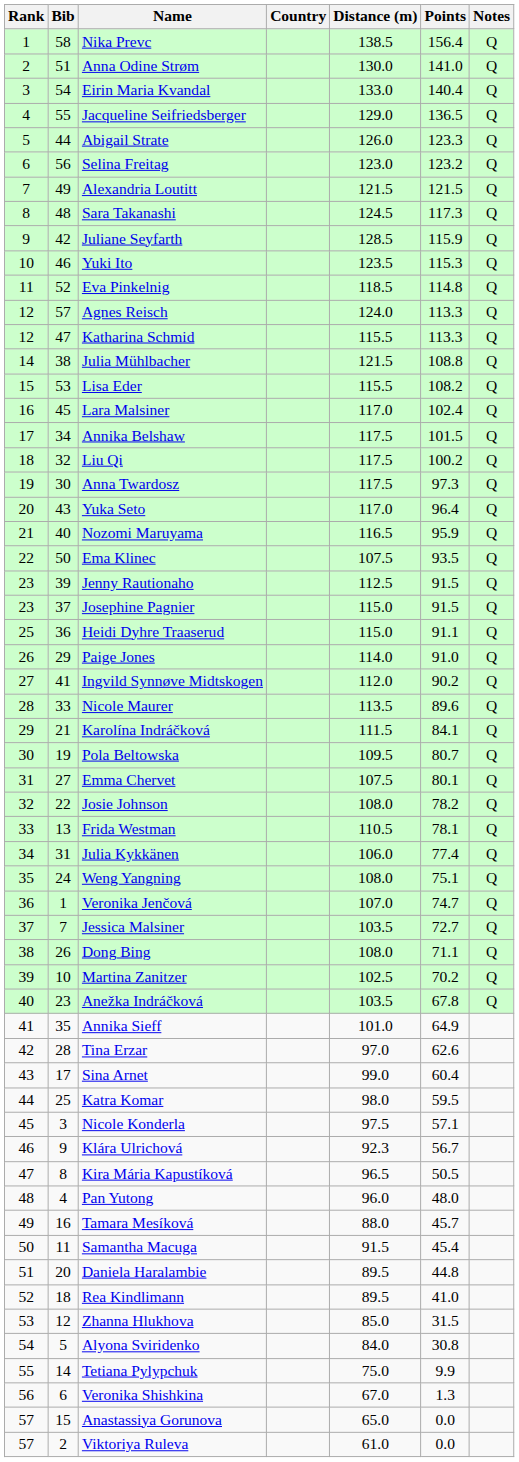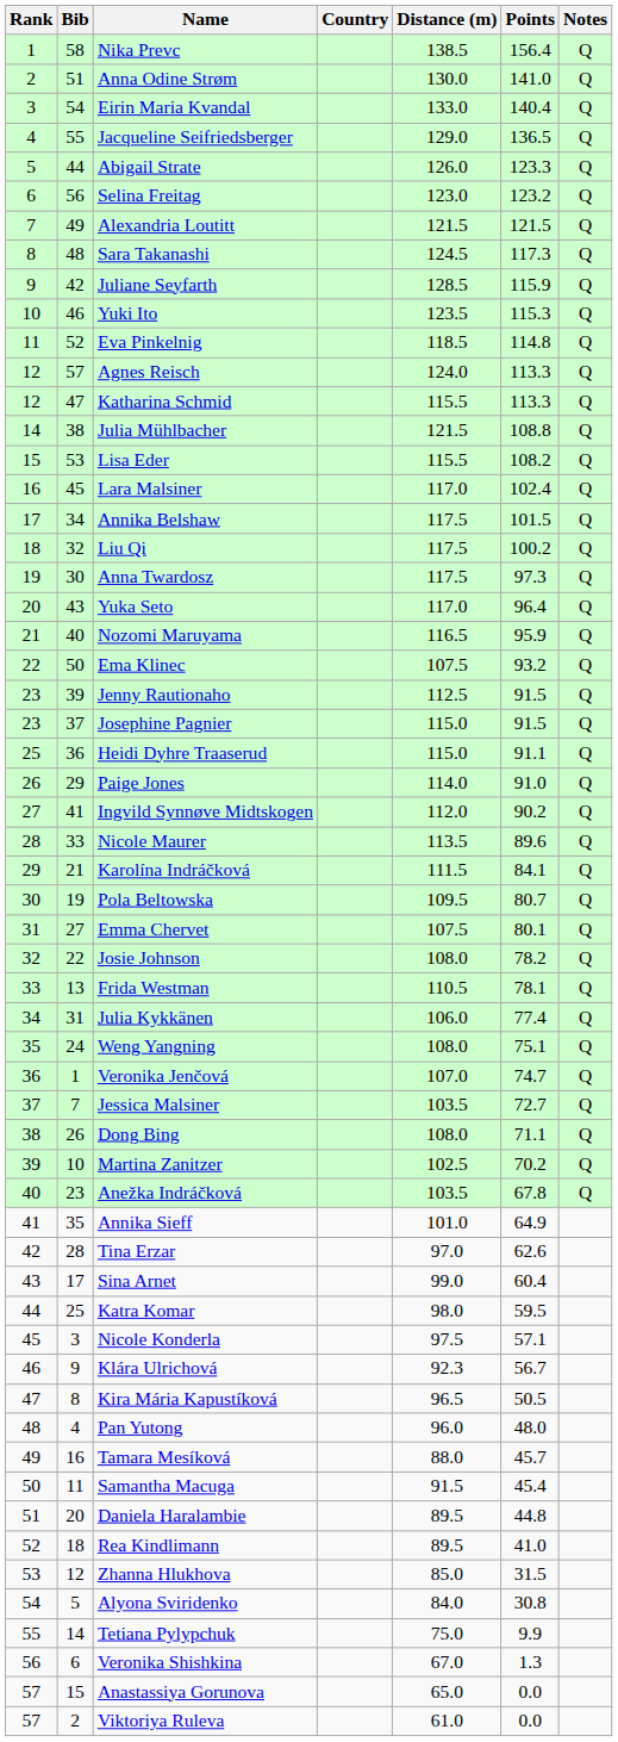 <table class="wikitable sortable" style="text-align:center">
 <tr>
 <th>Rank</th>
 <th>Bib</th>
 <th>Name</th>
 <th>Country</th>
 <th>Distance (m)</th>
 <th>Points</th>
 <th>Notes</th>
 </tr>
 <tr bgcolor=ccffcc>
 <td>1</td>
 <td>58</td>
 <td align=left><a href='#'>Nika Prevc</a></td>
 <td align=left></td>
 <td>138.5</td>
 <td>156.4</td>
 <td>Q</td>
 </tr>
 <tr bgcolor=ccffcc>
 <td>2</td>
 <td>51</td>
 <td align=left><a href='#'>Anna Odine Strøm</a></td>
 <td align=left></td>
 <td>130.0</td>
 <td>141.0</td>
 <td>Q</td>
 </tr>
 <tr bgcolor=ccffcc>
 <td>3</td>
 <td>54</td>
 <td align=left><a href='#'>Eirin Maria Kvandal</a></td>
 <td align=left></td>
 <td>133.0</td>
 <td>140.4</td>
 <td>Q</td>
 </tr>
 <tr bgcolor=ccffcc>
 <td>4</td>
 <td>55</td>
 <td align=left><a href='#'>Jacqueline Seifriedsberger</a></td>
 <td align=left></td>
 <td>129.0</td>
 <td>136.5</td>
 <td>Q</td>
 </tr>
 <tr bgcolor=ccffcc>
 <td>5</td>
 <td>44</td>
 <td align=left><a href='#'>Abigail Strate</a></td>
 <td align=left></td>
 <td>126.0</td>
 <td>123.3</td>
 <td>Q</td>
 </tr>
 <tr bgcolor=ccffcc>
 <td>6</td>
 <td>56</td>
 <td align=left><a href='#'>Selina Freitag</a></td>
 <td align=left></td>
 <td>123.0</td>
 <td>123.2</td>
 <td>Q</td>
 </tr>
 <tr bgcolor=ccffcc>
 <td>7</td>
 <td>49</td>
 <td align=left><a href='#'>Alexandria Loutitt</a></td>
 <td align=left></td>
 <td>121.5</td>
 <td>121.5</td>
 <td>Q</td>
 </tr>
 <tr bgcolor=ccffcc>
 <td>8</td>
 <td>48</td>
 <td align=left><a href='#'>Sara Takanashi</a></td>
 <td align=left></td>
 <td>124.5</td>
 <td>117.3</td>
 <td>Q</td>
 </tr>
 <tr bgcolor=ccffcc>
 <td>9</td>
 <td>42</td>
 <td align=left><a href='#'>Juliane Seyfarth</a></td>
 <td align=left></td>
 <td>128.5</td>
 <td>115.9</td>
 <td>Q</td>
 </tr>
 <tr bgcolor=ccffcc>
 <td>10</td>
 <td>46</td>
 <td align=left><a href='#'>Yuki Ito</a></td>
 <td align=left></td>
 <td>123.5</td>
 <td>115.3</td>
 <td>Q</td>
 </tr>
 <tr bgcolor=ccffcc>
 <td>11</td>
 <td>52</td>
 <td align=left><a href='#'>Eva Pinkelnig</a></td>
 <td align=left></td>
 <td>118.5</td>
 <td>114.8</td>
 <td>Q</td>
 </tr>
 <tr bgcolor=ccffcc>
 <td>12</td>
 <td>57</td>
 <td align=left><a href='#'>Agnes Reisch</a></td>
 <td align=left></td>
 <td>124.0</td>
 <td>113.3</td>
 <td>Q</td>
 </tr>
 <tr bgcolor=ccffcc>
 <td>12</td>
 <td>47</td>
 <td align=left><a href='#'>Katharina Schmid</a></td>
 <td align=left></td>
 <td>115.5</td>
 <td>113.3</td>
 <td>Q</td>
 </tr>
 <tr bgcolor=ccffcc>
 <td>14</td>
 <td>38</td>
 <td align=left><a href='#'>Julia Mühlbacher</a></td>
 <td align=left></td>
 <td>121.5</td>
 <td>108.8</td>
 <td>Q</td>
 </tr>
 <tr bgcolor=ccffcc>
 <td>15</td>
 <td>53</td>
 <td align=left><a href='#'>Lisa Eder</a></td>
 <td align=left></td>
 <td>115.5</td>
 <td>108.2</td>
 <td>Q</td>
 </tr>
 <tr bgcolor=ccffcc>
 <td>16</td>
 <td>45</td>
 <td align=left><a href='#'>Lara Malsiner</a></td>
 <td align=left></td>
 <td>117.0</td>
 <td>102.4</td>
 <td>Q</td>
 </tr>
 <tr bgcolor=ccffcc>
 <td>17</td>
 <td>34</td>
 <td align=left><a href='#'>Annika Belshaw</a></td>
 <td align=left></td>
 <td>117.5</td>
 <td>101.5</td>
 <td>Q</td>
 </tr>
 <tr bgcolor=ccffcc>
 <td>18</td>
 <td>32</td>
 <td align=left><a href='#'>Liu Qi</a></td>
 <td align=left></td>
 <td>117.5</td>
 <td>100.2</td>
 <td>Q</td>
 </tr>
 <tr bgcolor=ccffcc>
 <td>19</td>
 <td>30</td>
 <td align=left><a href='#'>Anna Twardosz</a></td>
 <td align=left></td>
 <td>117.5</td>
 <td>97.3</td>
 <td>Q</td>
 </tr>
 <tr bgcolor=ccffcc>
 <td>20</td>
 <td>43</td>
 <td align=left><a href='#'>Yuka Seto</a></td>
 <td align=left></td>
 <td>117.0</td>
 <td>96.4</td>
 <td>Q</td>
 </tr>
 <tr bgcolor=ccffcc>
 <td>21</td>
 <td>40</td>
 <td align=left><a href='#'>Nozomi Maruyama</a></td>
 <td align=left></td>
 <td>116.5</td>
 <td>95.9</td>
 <td>Q</td>
 </tr>
 <tr bgcolor=ccffcc>
 <td>22</td>
 <td>50</td>
 <td align=left><a href='#'>Ema Klinec</a></td>
 <td align=left></td>
 <td>107.5</td>
-<td>93.5</td>
+<td>93.2</td>
 <td>Q</td>
 </tr>
 <tr bgcolor=ccffcc>
 <td>23</td>
 <td>39</td>
 <td align=left><a href='#'>Jenny Rautionaho</a></td>
 <td align=left></td>
 <td>112.5</td>
 <td>91.5</td>
 <td>Q</td>
 </tr>
 <tr bgcolor=ccffcc>
 <td>23</td>
 <td>37</td>
 <td align=left><a href='#'>Josephine Pagnier</a></td>
 <td align=left></td>
 <td>115.0</td>
 <td>91.5</td>
 <td>Q</td>
 </tr>
 <tr bgcolor=ccffcc>
 <td>25</td>
 <td>36</td>
 <td align=left><a href='#'>Heidi Dyhre Traaserud</a></td>
 <td align=left></td>
 <td>115.0</td>
 <td>91.1</td>
 <td>Q</td>
 </tr>
 <tr bgcolor=ccffcc>
 <td>26</td>
 <td>29</td>
 <td align=left><a href='#'>Paige Jones</a></td>
 <td align=left></td>
 <td>114.0</td>
 <td>91.0</td>
 <td>Q</td>
 </tr>
 <tr bgcolor=ccffcc>
 <td>27</td>
 <td>41</td>
 <td align=left><a href='#'>Ingvild Synnøve Midtskogen</a></td>
 <td align=left></td>
 <td>112.0</td>
 <td>90.2</td>
 <td>Q</td>
 </tr>
 <tr bgcolor=ccffcc>
 <td>28</td>
 <td>33</td>
 <td align=left><a href='#'>Nicole Maurer</a></td>
 <td align=left></td>
 <td>113.5</td>
 <td>89.6</td>
 <td>Q</td>
 </tr>
 <tr bgcolor=ccffcc>
 <td>29</td>
 <td>21</td>
 <td align=left><a href='#'>Karolína Indráčková</a></td>
 <td align=left></td>
 <td>111.5</td>
 <td>84.1</td>
 <td>Q</td>
 </tr>
 <tr bgcolor=ccffcc>
 <td>30</td>
 <td>19</td>
 <td align=left><a href='#'>Pola Beltowska</a></td>
 <td align=left></td>
 <td>109.5</td>
 <td>80.7</td>
 <td>Q</td>
 </tr>
 <tr bgcolor=ccffcc>
 <td>31</td>
 <td>27</td>
 <td align=left><a href='#'>Emma Chervet</a></td>
 <td align=left></td>
 <td>107.5</td>
 <td>80.1</td>
 <td>Q</td>
 </tr>
 <tr bgcolor=ccffcc>
 <td>32</td>
 <td>22</td>
 <td align=left><a href='#'>Josie Johnson</a></td>
 <td align=left></td>
 <td>108.0</td>
 <td>78.2</td>
 <td>Q</td>
 </tr>
 <tr bgcolor=ccffcc>
 <td>33</td>
 <td>13</td>
 <td align=left><a href='#'>Frida Westman</a></td>
 <td align=left></td>
 <td>110.5</td>
 <td>78.1</td>
 <td>Q</td>
 </tr>
 <tr bgcolor=ccffcc>
 <td>34</td>
 <td>31</td>
 <td align=left><a href='#'>Julia Kykkänen</a></td>
 <td align=left></td>
 <td>106.0</td>
 <td>77.4</td>
 <td>Q</td>
 </tr>
 <tr bgcolor=ccffcc>
 <td>35</td>
 <td>24</td>
 <td align=left><a href='#'>Weng Yangning</a></td>
 <td align=left></td>
 <td>108.0</td>
 <td>75.1</td>
 <td>Q</td>
 </tr>
 <tr bgcolor=ccffcc>
 <td>36</td>
 <td>1</td>
 <td align=left><a href='#'>Veronika Jenčová</a></td>
 <td align=left></td>
 <td>107.0</td>
 <td>74.7</td>
 <td>Q</td>
 </tr>
 <tr bgcolor=ccffcc>
 <td>37</td>
 <td>7</td>
 <td align=left><a href='#'>Jessica Malsiner</a></td>
 <td align=left></td>
 <td>103.5</td>
 <td>72.7</td>
 <td>Q</td>
 </tr>
 <tr bgcolor=ccffcc>
 <td>38</td>
 <td>26</td>
 <td align=left><a href='#'>Dong Bing</a></td>
 <td align=left></td>
 <td>108.0</td>
 <td>71.1</td>
 <td>Q</td>
 </tr>
 <tr bgcolor=ccffcc>
 <td>39</td>
 <td>10</td>
 <td align=left><a href='#'>Martina Zanitzer</a></td>
 <td align=left></td>
 <td>102.5</td>
 <td>70.2</td>
 <td>Q</td>
 </tr>
 <tr bgcolor=ccffcc>
 <td>40</td>
 <td>23</td>
 <td align=left><a href='#'>Anežka Indráčková</a></td>
 <td align=left></td>
 <td>103.5</td>
 <td>67.8</td>
 <td>Q</td>
 </tr>
 <tr>
 <td>41</td>
 <td>35</td>
 <td align=left><a href='#'>Annika Sieff</a></td>
 <td align=left></td>
 <td>101.0</td>
 <td>64.9</td>
 <td></td>
 </tr>
 <tr>
 <td>42</td>
 <td>28</td>
 <td align=left><a href='#'>Tina Erzar</a></td>
 <td align=left></td>
 <td>97.0</td>
 <td>62.6</td>
 <td></td>
 </tr>
 <tr>
 <td>43</td>
 <td>17</td>
 <td align=left><a href='#'>Sina Arnet</a></td>
 <td align=left></td>
 <td>99.0</td>
 <td>60.4</td>
 <td></td>
 </tr>
 <tr>
 <td>44</td>
 <td>25</td>
 <td align=left><a href='#'>Katra Komar</a></td>
 <td align=left></td>
 <td>98.0</td>
 <td>59.5</td>
 <td></td>
 </tr>
 <tr>
 <td>45</td>
 <td>3</td>
 <td align=left><a href='#'>Nicole Konderla</a></td>
 <td align=left></td>
 <td>97.5</td>
 <td>57.1</td>
 <td></td>
 </tr>
 <tr>
 <td>46</td>
 <td>9</td>
 <td align=left><a href='#'>Klára Ulrichová</a></td>
 <td align=left></td>
 <td>92.3</td>
 <td>56.7</td>
 <td></td>
 </tr>
 <tr>
 <td>47</td>
 <td>8</td>
 <td align=left><a href='#'>Kira Mária Kapustíková</a></td>
 <td align=left></td>
 <td>96.5</td>
 <td>50.5</td>
 <td></td>
 </tr>
 <tr>
 <td>48</td>
 <td>4</td>
 <td align=left><a href='#'>Pan Yutong</a></td>
 <td align=left></td>
 <td>96.0</td>
 <td>48.0</td>
 <td></td>
 </tr>
 <tr>
 <td>49</td>
 <td>16</td>
 <td align=left><a href='#'>Tamara Mesíková</a></td>
 <td align=left></td>
 <td>88.0</td>
 <td>45.7</td>
 <td></td>
 </tr>
 <tr>
 <td>50</td>
 <td>11</td>
 <td align=left><a href='#'>Samantha Macuga</a></td>
 <td align=left></td>
 <td>91.5</td>
 <td>45.4</td>
 <td></td>
 </tr>
 <tr>
 <td>51</td>
 <td>20</td>
 <td align=left><a href='#'>Daniela Haralambie</a></td>
 <td align=left></td>
 <td>89.5</td>
 <td>44.8</td>
 <td></td>
 </tr>
 <tr>
 <td>52</td>
 <td>18</td>
 <td align=left><a href='#'>Rea Kindlimann</a></td>
 <td align=left></td>
 <td>89.5</td>
 <td>41.0</td>
 <td></td>
 </tr>
 <tr>
 <td>53</td>
 <td>12</td>
 <td align=left><a href='#'>Zhanna Hlukhova</a></td>
 <td align=left></td>
 <td>85.0</td>
 <td>31.5</td>
 <td></td>
 </tr>
 <tr>
 <td>54</td>
 <td>5</td>
 <td align=left><a href='#'>Alyona Sviridenko</a></td>
 <td align=left></td>
 <td>84.0</td>
 <td>30.8</td>
 <td></td>
 </tr>
 <tr>
 <td>55</td>
 <td>14</td>
 <td align=left><a href='#'>Tetiana Pylypchuk</a></td>
 <td align=left></td>
 <td>75.0</td>
 <td>9.9</td>
 <td></td>
 </tr>
 <tr>
 <td>56</td>
 <td>6</td>
 <td align=left><a href='#'>Veronika Shishkina</a></td>
 <td align=left></td>
 <td>67.0</td>
 <td>1.3</td>
 <td></td>
 </tr>
 <tr>
 <td>57</td>
 <td>15</td>
 <td align=left><a href='#'>Anastassiya Gorunova</a></td>
 <td align=left></td>
 <td>65.0</td>
 <td>0.0</td>
 <td></td>
 </tr>
 <tr>
 <td>57</td>
 <td>2</td>
 <td align=left><a href='#'>Viktoriya Ruleva</a></td>
 <td align=left></td>
 <td>61.0</td>
 <td>0.0</td>
 <td></td>
 </tr>
 </table>
